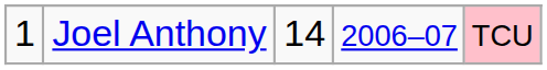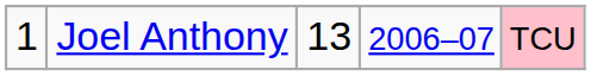 <table class="wikitable">
 <tr>
 </tr>
 <tr>
 <td>1</td>
 <td><a href='#'>Joel Anthony</a></td>
-<td>14</td>
+<td>13</td>
 <td style="font-size:80%;"><a href='#'>2006–07</a></td>
 <td style="background: pink; font-size:80%;">TCU</td>
 </tr>
 </table>
